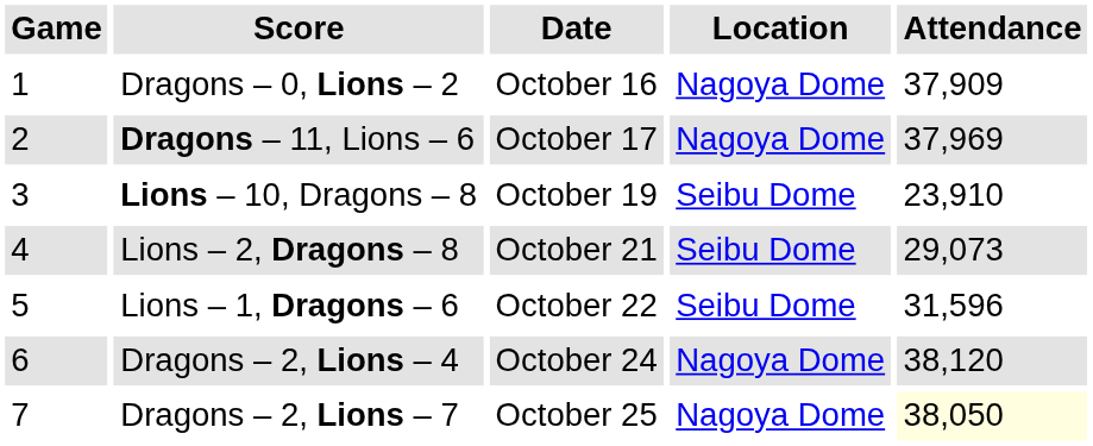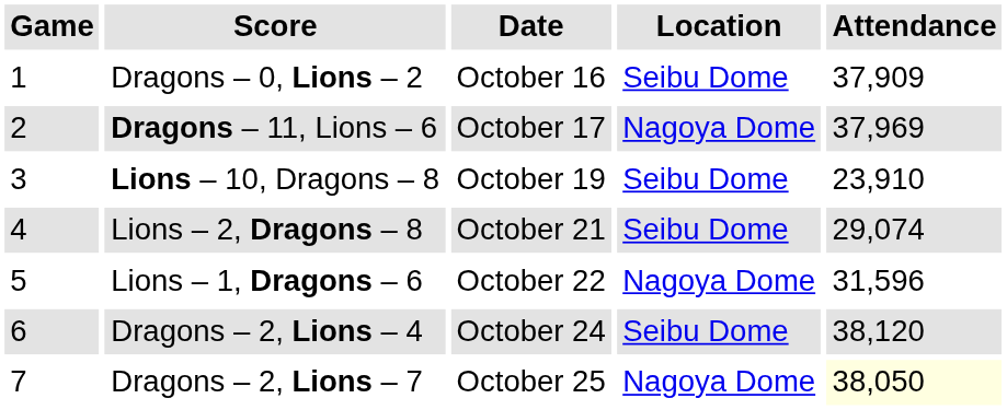 <table border="0" cellspacing="3" cellpadding="3">
 <tr style="background: #e3e3e3;">
 <th>Game</th>
 <th>Score</th>
 <th>Date</th>
 <th>Location</th>
 <th>Attendance</th>
 </tr>
 <tr>
 <td>1</td>
 <td>Dragons – 0, <strong>Lions</strong> – 2</td>
 <td>October 16</td>
-<td><a href='#'>Nagoya Dome</a></td>
+<td><a href='#'>Seibu Dome</a></td>
 <td>37,909</td>
 </tr>
 <tr style="background: #e3e3e3;">
 <td>2</td>
 <td><strong>Dragons</strong> – 11, Lions – 6</td>
 <td>October 17</td>
 <td><a href='#'>Nagoya Dome</a></td>
 <td>37,969</td>
 </tr>
 <tr>
 <td>3</td>
 <td><strong>Lions</strong> – 10, Dragons – 8</td>
 <td>October 19</td>
 <td><a href='#'>Seibu Dome</a></td>
 <td>23,910</td>
 </tr>
 <tr style="background: #e3e3e3;">
 <td>4</td>
 <td>Lions – 2, <strong>Dragons</strong> – 8</td>
 <td>October 21</td>
 <td><a href='#'>Seibu Dome</a></td>
-<td>29,073</td>
+<td>29,074</td>
 </tr>
 <tr>
 <td>5</td>
 <td>Lions – 1, <strong>Dragons</strong> – 6</td>
 <td>October 22</td>
-<td><a href='#'>Seibu Dome</a></td>
+<td><a href='#'>Nagoya Dome</a></td>
 <td>31,596</td>
 </tr>
 <tr style="background: #e3e3e3;">
 <td>6</td>
 <td>Dragons – 2, <strong>Lions</strong> – 4</td>
 <td>October 24</td>
-<td><a href='#'>Nagoya Dome</a></td>
+<td><a href='#'>Seibu Dome</a></td>
 <td>38,120</td>
 </tr>
 <tr>
 <td>7</td>
 <td>Dragons – 2, <strong>Lions</strong> – 7</td>
 <td>October 25</td>
 <td><a href='#'>Nagoya Dome</a></td>
 <td style="background: lightyellow;">38,050</td>
 </tr>
 </table>
